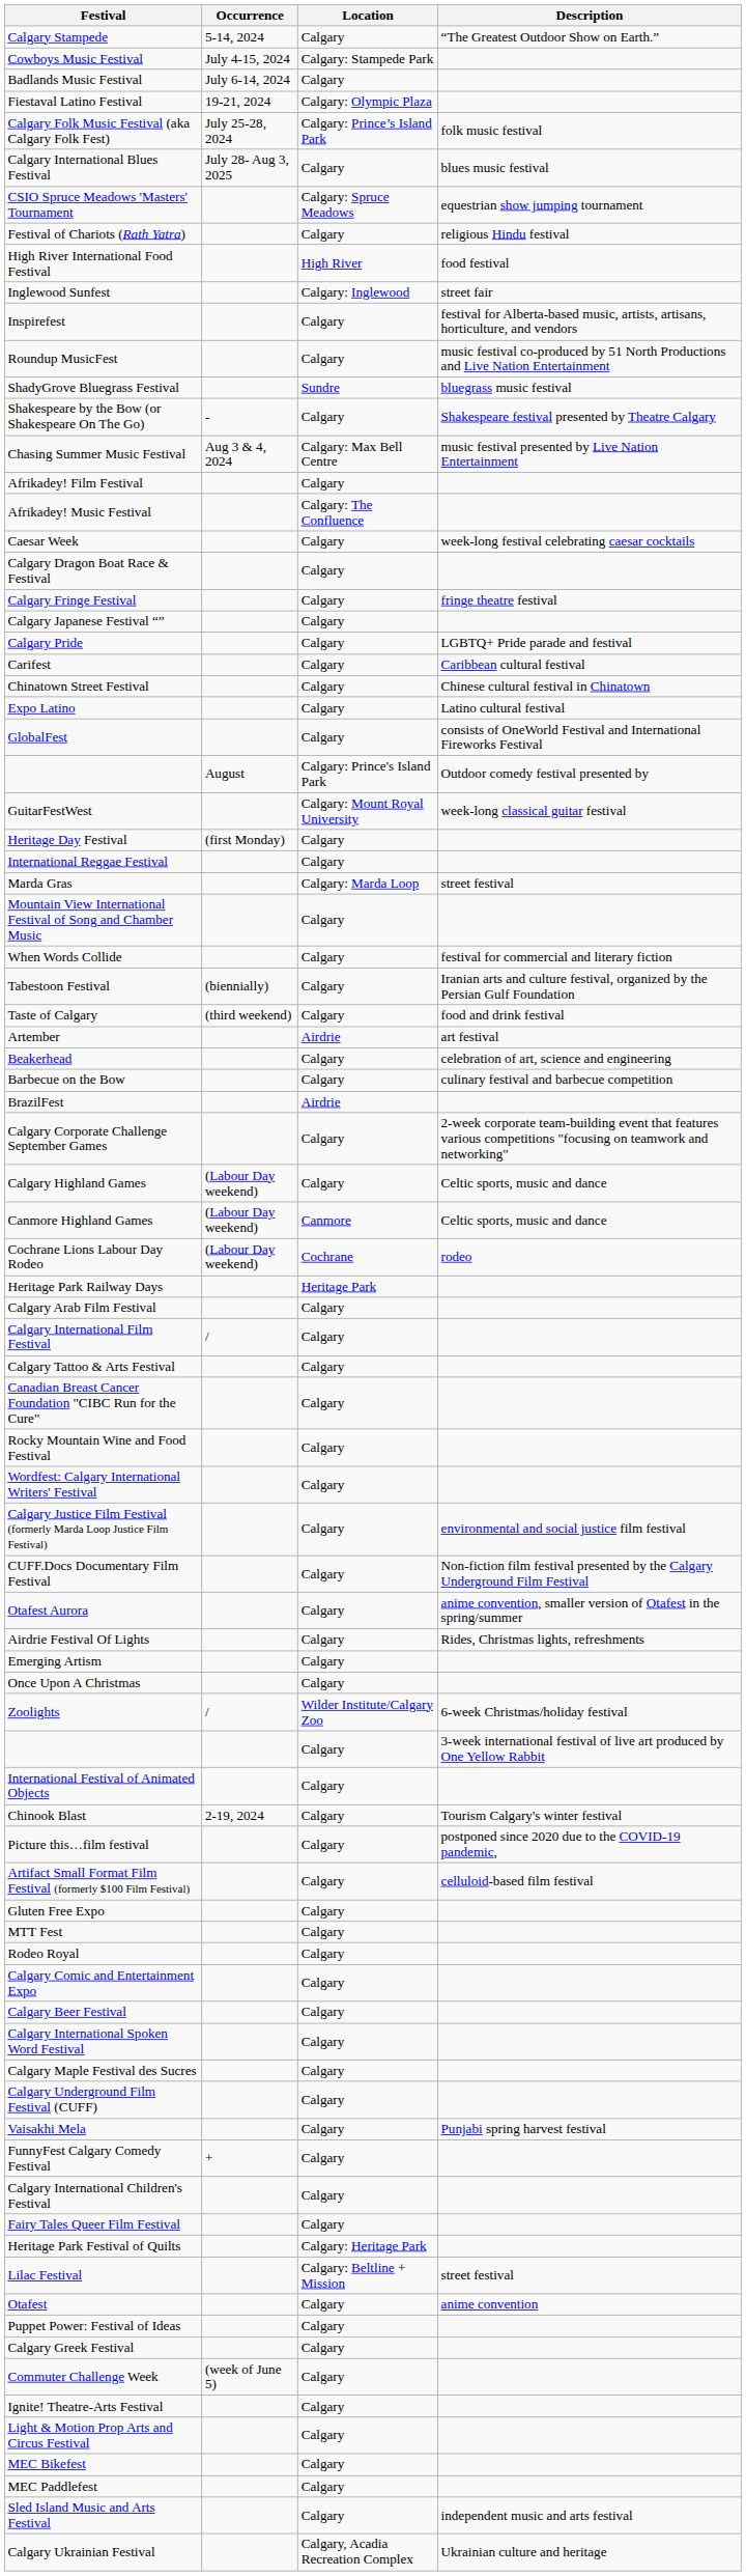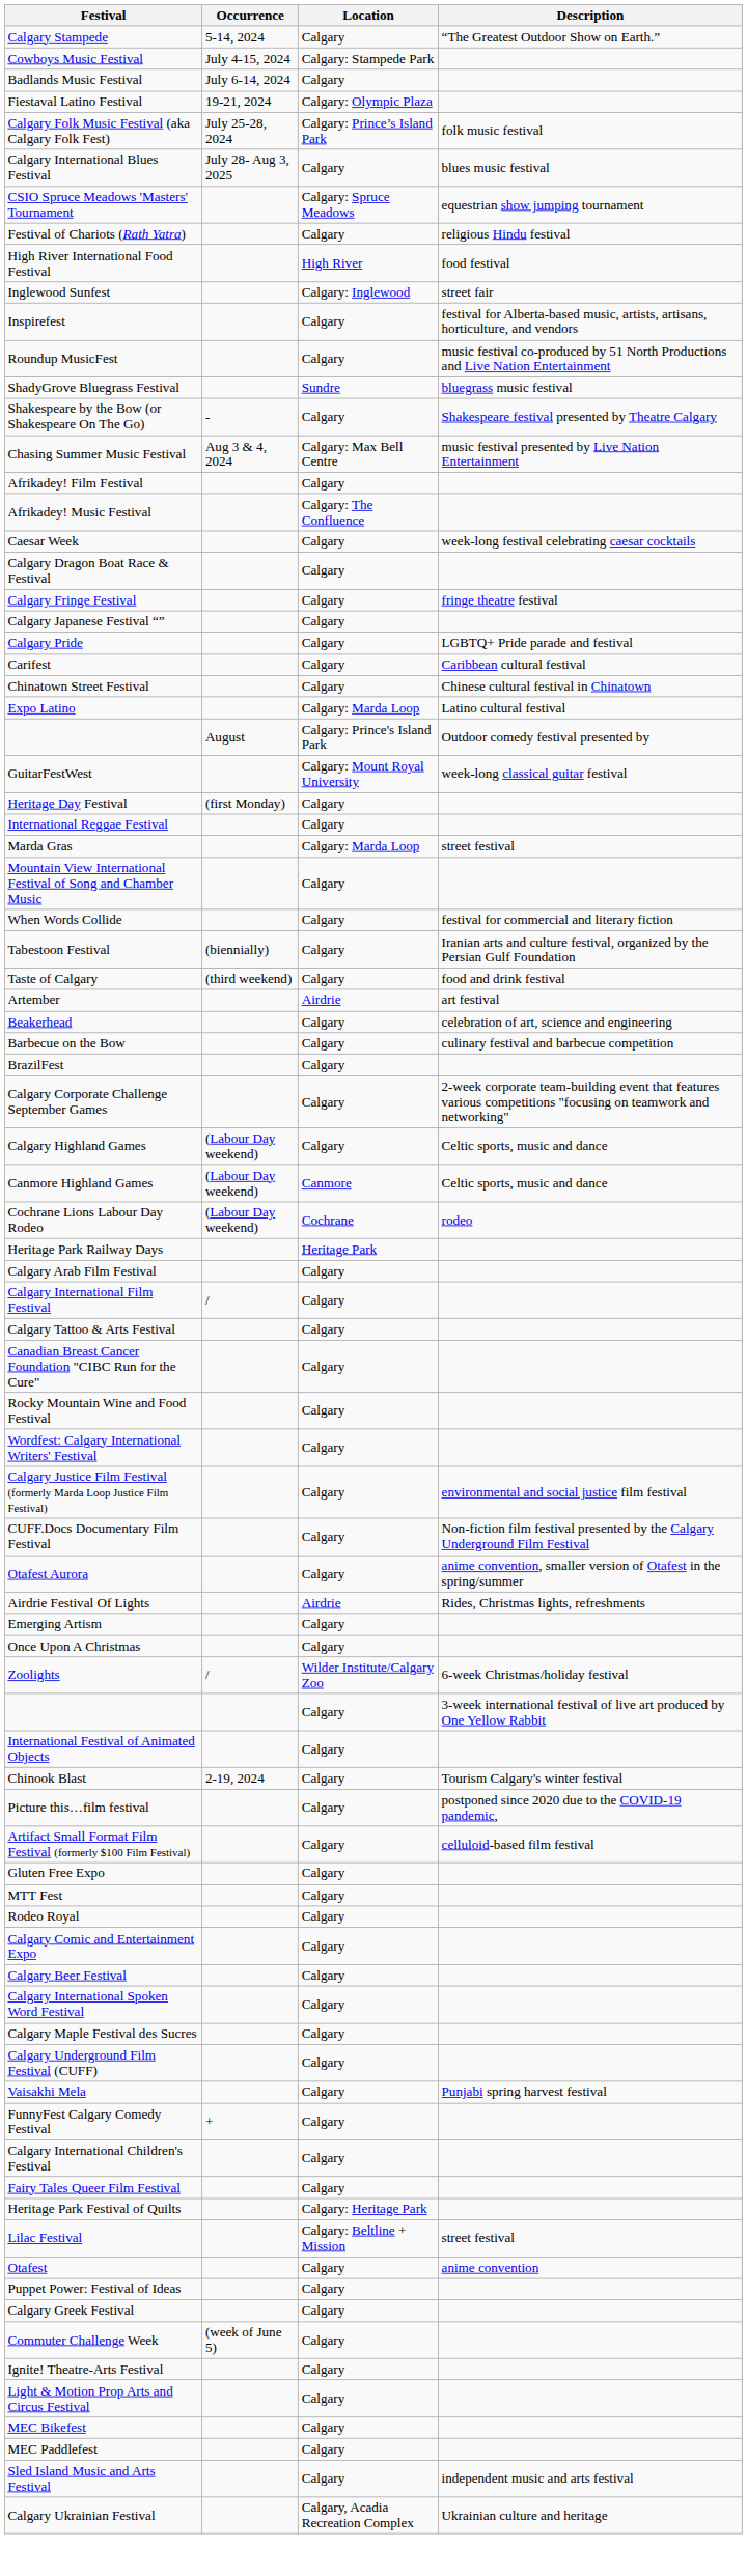 <table class="wikitable sortable">
 <tr>
 <th>Festival</th>
 <th>Occurrence</th>
 <th>Location</th>
 <th>Description</th>
 </tr>
 <tr>
 <td><a href='#'>Calgary Stampede</a></td>
 <td> 5-14, 2024</td>
 <td>Calgary</td>
 <td>“The Greatest Outdoor Show on Earth.”</td>
 </tr>
 <tr>
 <td><a href='#'>Cowboys Music Festival</a></td>
 <td>July 4-15, 2024</td>
 <td>Calgary: Stampede Park</td>
 <td></td>
 </tr>
 <tr>
 <td>Badlands Music Festival</td>
 <td>July 6-14, 2024</td>
 <td>Calgary</td>
 <td></td>
 </tr>
 <tr>
 <td>Fiestaval Latino Festival</td>
 <td> 19-21, 2024</td>
 <td>Calgary: <a href='#'>Olympic Plaza</a></td>
 <td></td>
 </tr>
 <tr>
 <td><a href='#'>Calgary Folk Music Festival</a> (aka Calgary Folk Fest)</td>
 <td>July 25-28, 2024</td>
 <td>Calgary: <a href='#'>Prince’s Island Park</a></td>
 <td>folk music festival</td>
 </tr>
 <tr>
 <td>Calgary International Blues Festival</td>
 <td>July 28- Aug 3, 2025</td>
 <td>Calgary</td>
 <td>blues music festival</td>
 </tr>
 <tr>
 <td><a href='#'>CSIO Spruce Meadows 'Masters' Tournament</a></td>
 <td></td>
 <td>Calgary: <a href='#'>Spruce Meadows</a></td>
 <td>equestrian <a href='#'>show jumping</a> tournament</td>
 </tr>
 <tr>
 <td>Festival of Chariots (<a href='#'><em>Rath Yatra</em></a>)</td>
 <td></td>
 <td>Calgary</td>
 <td>religious <a href='#'>Hindu</a> festival</td>
 </tr>
 <tr>
 <td>High River International Food Festival</td>
 <td></td>
 <td><a href='#'>High River</a></td>
 <td>food festival</td>
 </tr>
 <tr>
 <td>Inglewood Sunfest</td>
 <td></td>
 <td>Calgary: <a href='#'>Inglewood</a></td>
 <td>street fair</td>
 </tr>
 <tr>
 <td>Inspirefest</td>
 <td></td>
 <td>Calgary</td>
 <td>festival for Alberta-based music, artists, artisans, horticulture, and vendors</td>
 </tr>
 <tr>
 <td>Roundup MusicFest</td>
 <td></td>
 <td>Calgary</td>
 <td>music festival co-produced by 51 North Productions and <a href='#'>Live Nation Entertainment</a></td>
 </tr>
 <tr>
 <td>ShadyGrove Bluegrass Festival</td>
 <td></td>
 <td><a href='#'>Sundre</a></td>
 <td><a href='#'>bluegrass</a> music festival</td>
 </tr>
 <tr>
 <td>Shakespeare by the Bow (or Shakespeare On The Go)</td>
 <td> - </td>
 <td>Calgary</td>
 <td><a href='#'>Shakespeare festival</a> presented by <a href='#'>Theatre Calgary</a></td>
 </tr>
 <tr>
 <td>Chasing Summer Music Festival</td>
 <td>Aug 3 & 4, 2024</td>
 <td>Calgary: Max Bell Centre</td>
 <td>music festival presented by <a href='#'>Live Nation Entertainment</a></td>
 </tr>
 <tr>
 <td>Afrikadey! Film Festival</td>
 <td></td>
 <td>Calgary</td>
 <td></td>
 </tr>
 <tr>
 <td>Afrikadey! Music Festival</td>
 <td></td>
 <td>Calgary: <a href='#'>The Confluence</a></td>
 <td></td>
 </tr>
 <tr>
 <td>Caesar Week</td>
 <td></td>
 <td>Calgary</td>
 <td>week-long festival celebrating <a href='#'>caesar cocktails</a></td>
 </tr>
 <tr>
 <td>Calgary Dragon Boat Race & Festival</td>
 <td></td>
 <td>Calgary</td>
 <td></td>
 </tr>
 <tr>
 <td><a href='#'>Calgary Fringe Festival</a></td>
 <td></td>
 <td>Calgary</td>
 <td><a href='#'>fringe theatre</a> festival</td>
 </tr>
 <tr>
 <td>Calgary Japanese Festival “”</td>
 <td></td>
 <td>Calgary</td>
 <td></td>
 </tr>
 <tr>
 <td><a href='#'>Calgary Pride</a></td>
 <td></td>
 <td>Calgary</td>
 <td>LGBTQ+ Pride parade and festival</td>
 </tr>
 <tr>
 <td>Carifest</td>
 <td></td>
 <td>Calgary</td>
 <td><a href='#'>Caribbean</a> cultural festival</td>
 </tr>
 <tr>
 <td>Chinatown Street Festival</td>
 <td></td>
 <td>Calgary</td>
 <td>Chinese cultural festival in <a href='#'>Chinatown</a></td>
 </tr>
 <tr>
 <td><a href='#'>Expo Latino</a></td>
 <td></td>
-<td>Calgary</td>
+<td>Calgary: <a href='#'>Marda Loop</a></td>
 <td>Latino cultural festival</td>
-</tr>
-<tr>
-<td><a href='#'>GlobalFest</a></td>
-<td></td>
-<td>Calgary</td>
-<td>consists of OneWorld Festival and International Fireworks Festival</td>
 </tr>
 <tr>
 <td></td>
 <td>August</td>
 <td>Calgary: Prince's Island Park</td>
 <td>Outdoor comedy festival presented by </td>
 </tr>
 <tr>
 <td>GuitarFestWest</td>
 <td></td>
 <td>Calgary: <a href='#'>Mount Royal University</a></td>
 <td>week-long <a href='#'>classical guitar</a> festival</td>
 </tr>
 <tr>
 <td><a href='#'>Heritage Day</a> Festival</td>
 <td> (first Monday)</td>
 <td>Calgary</td>
 <td></td>
 </tr>
 <tr>
 <td><a href='#'>International Reggae Festival</a></td>
 <td></td>
 <td>Calgary</td>
 <td></td>
 </tr>
 <tr>
 <td>Marda Gras</td>
 <td></td>
 <td>Calgary: <a href='#'>Marda Loop</a></td>
 <td>street festival</td>
 </tr>
 <tr>
 <td><a href='#'>Mountain View International Festival of Song and Chamber Music</a></td>
 <td></td>
 <td>Calgary</td>
 <td></td>
 </tr>
 <tr>
 <td>When Words Collide</td>
 <td></td>
 <td>Calgary</td>
 <td>festival for commercial and literary fiction</td>
 </tr>
 <tr>
 <td>Tabestoon Festival</td>
 <td> (biennially)</td>
 <td>Calgary</td>
 <td>Iranian arts and culture festival, organized by the Persian Gulf Foundation</td>
 </tr>
 <tr>
 <td>Taste of Calgary</td>
 <td> (third weekend)</td>
 <td>Calgary</td>
 <td>food and drink festival</td>
 </tr>
 <tr>
 <td>Artember</td>
 <td></td>
 <td><a href='#'>Airdrie</a></td>
 <td>art festival</td>
 </tr>
 <tr>
 <td><a href='#'>Beakerhead</a></td>
 <td></td>
 <td>Calgary</td>
 <td>celebration of art, science and engineering</td>
 </tr>
 <tr>
 <td>Barbecue on the Bow</td>
 <td></td>
 <td>Calgary</td>
 <td>culinary festival and barbecue competition</td>
 </tr>
 <tr>
 <td>BrazilFest</td>
 <td></td>
-<td><a href='#'>Airdrie</a></td>
+<td>Calgary</td>
 <td></td>
 </tr>
 <tr>
 <td>Calgary Corporate Challenge September Games</td>
 <td></td>
 <td>Calgary</td>
 <td>2-week corporate team-building event that features various competitions "focusing on teamwork and networking"</td>
 </tr>
 <tr>
 <td>Calgary Highland Games</td>
 <td> (<a href='#'>Labour Day</a> weekend)</td>
 <td>Calgary</td>
 <td>Celtic sports, music and dance</td>
 </tr>
 <tr>
 <td>Canmore Highland Games</td>
 <td> (<a href='#'>Labour Day</a> weekend)</td>
 <td><a href='#'>Canmore</a></td>
 <td>Celtic sports, music and dance</td>
 </tr>
 <tr>
 <td>Cochrane Lions Labour Day Rodeo</td>
 <td> (<a href='#'>Labour Day</a> weekend)</td>
 <td><a href='#'>Cochrane</a></td>
 <td><a href='#'>rodeo</a></td>
 </tr>
 <tr>
 <td>Heritage Park Railway Days</td>
 <td></td>
 <td><a href='#'>Heritage Park</a></td>
 <td></td>
 </tr>
 <tr>
 <td>Calgary Arab Film Festival</td>
 <td></td>
 <td>Calgary</td>
 <td></td>
 </tr>
 <tr>
 <td><a href='#'>Calgary International Film Festival</a></td>
 <td> / </td>
 <td>Calgary</td>
 <td></td>
 </tr>
 <tr>
 <td>Calgary Tattoo & Arts Festival</td>
 <td></td>
 <td>Calgary</td>
 <td></td>
 </tr>
 <tr>
 <td><a href='#'>Canadian Breast Cancer Foundation</a> "CIBC Run for the Cure"</td>
 <td></td>
 <td>Calgary</td>
 <td></td>
 </tr>
 <tr>
 <td>Rocky Mountain Wine and Food Festival</td>
 <td></td>
 <td>Calgary</td>
 <td></td>
 </tr>
 <tr>
 <td><a href='#'>Wordfest: Calgary International Writers' Festival</a></td>
 <td></td>
 <td>Calgary</td>
 <td></td>
 </tr>
 <tr>
 <td><a href='#'>Calgary Justice Film Festival</a> <small>(formerly Marda Loop Justice Film Festival)</small></td>
 <td></td>
 <td>Calgary</td>
 <td><a href='#'>environmental and social justice</a> film festival</td>
 </tr>
 <tr>
 <td>CUFF.Docs Documentary Film Festival</td>
 <td></td>
 <td>Calgary</td>
 <td>Non-fiction film festival presented by the <a href='#'>Calgary Underground Film Festival</a></td>
 </tr>
 <tr>
 <td><a href='#'>Otafest Aurora</a></td>
 <td></td>
 <td>Calgary</td>
 <td><a href='#'>anime convention</a>, smaller version of <a href='#'>Otafest</a> in the spring/summer</td>
 </tr>
 <tr>
 <td>Airdrie Festival Of Lights</td>
 <td></td>
-<td>Calgary</td>
+<td><a href='#'>Airdrie</a></td>
 <td>Rides, Christmas lights, refreshments</td>
 </tr>
 <tr>
 <td>Emerging Artism</td>
 <td></td>
 <td>Calgary</td>
 <td></td>
 </tr>
 <tr>
 <td>Once Upon A Christmas</td>
 <td></td>
 <td>Calgary</td>
 <td></td>
 </tr>
 <tr>
 <td><a href='#'>Zoolights</a></td>
 <td> / </td>
 <td><a href='#'>Wilder Institute/Calgary Zoo</a></td>
 <td>6-week Christmas/holiday festival</td>
 </tr>
 <tr>
 <td></td>
 <td></td>
 <td>Calgary</td>
 <td>3-week international festival of live art produced by <a href='#'>One Yellow Rabbit</a></td>
 </tr>
 <tr>
 <td><a href='#'>International Festival of Animated Objects</a></td>
 <td></td>
 <td>Calgary</td>
 <td></td>
 </tr>
 <tr>
 <td>Chinook Blast</td>
 <td> 2-19, 2024</td>
 <td>Calgary</td>
 <td>Tourism Calgary's winter festival</td>
 </tr>
 <tr>
 <td>Picture this…film festival</td>
 <td></td>
 <td>Calgary</td>
 <td>postponed since 2020 due to the <a href='#'>COVID-19 pandemic</a>, </td>
 </tr>
 <tr>
 <td><a href='#'>Artifact Small Format Film Festival</a> <small>(formerly $100 Film Festival)</small></td>
 <td></td>
 <td>Calgary</td>
 <td><a href='#'>celluloid</a>-based film festival</td>
 </tr>
 <tr>
 <td>Gluten Free Expo</td>
 <td></td>
 <td>Calgary</td>
 <td></td>
 </tr>
 <tr>
 <td>MTT Fest</td>
 <td></td>
 <td>Calgary</td>
 <td></td>
 </tr>
 <tr>
 <td>Rodeo Royal</td>
 <td></td>
 <td>Calgary</td>
 <td></td>
 </tr>
 <tr>
 <td><a href='#'>Calgary Comic and Entertainment Expo</a></td>
 <td></td>
 <td>Calgary</td>
 <td></td>
 </tr>
 <tr>
 <td><a href='#'>Calgary Beer Festival</a></td>
 <td></td>
 <td>Calgary</td>
 <td></td>
 </tr>
 <tr>
 <td><a href='#'>Calgary International Spoken Word Festival</a></td>
 <td></td>
 <td>Calgary</td>
 <td></td>
 </tr>
 <tr>
 <td>Calgary Maple Festival des Sucres</td>
 <td></td>
 <td>Calgary</td>
 <td></td>
 </tr>
 <tr>
 <td><a href='#'>Calgary Underground Film Festival</a> (CUFF)</td>
 <td></td>
 <td>Calgary</td>
 <td></td>
 </tr>
 <tr>
 <td><a href='#'>Vaisakhi Mela</a></td>
 <td></td>
 <td>Calgary</td>
 <td><a href='#'>Punjabi</a> spring harvest festival</td>
 </tr>
 <tr>
 <td>FunnyFest Calgary Comedy Festival</td>
 <td> + </td>
 <td>Calgary</td>
 <td></td>
 </tr>
 <tr>
 <td>Calgary International Children's Festival</td>
 <td></td>
 <td>Calgary</td>
 <td></td>
 </tr>
 <tr>
 <td><a href='#'>Fairy Tales Queer Film Festival</a></td>
 <td></td>
 <td>Calgary</td>
 <td></td>
 </tr>
 <tr>
 <td>Heritage Park Festival of Quilts</td>
 <td></td>
 <td>Calgary: <a href='#'>Heritage Park</a></td>
 <td></td>
 </tr>
 <tr>
 <td><a href='#'>Lilac Festival</a></td>
 <td></td>
 <td>Calgary: <a href='#'>Beltline</a> + <a href='#'>Mission</a></td>
 <td>street festival</td>
 </tr>
 <tr>
 <td><a href='#'>Otafest</a></td>
 <td></td>
 <td>Calgary</td>
 <td><a href='#'>anime convention</a></td>
 </tr>
 <tr>
 <td>Puppet Power: Festival of Ideas</td>
 <td></td>
 <td>Calgary</td>
 <td></td>
 </tr>
 <tr>
 <td>Calgary Greek Festival</td>
 <td></td>
 <td>Calgary</td>
 <td></td>
 </tr>
 <tr>
 <td><a href='#'>Commuter Challenge</a> Week</td>
 <td> (week of June 5)</td>
 <td>Calgary</td>
 <td></td>
 </tr>
 <tr>
 <td>Ignite! Theatre-Arts Festival</td>
 <td></td>
 <td>Calgary</td>
 <td></td>
 </tr>
 <tr>
 <td><a href='#'>Light & Motion Prop Arts and Circus Festival</a></td>
 <td></td>
 <td>Calgary</td>
 <td></td>
 </tr>
 <tr>
 <td><a href='#'>MEC Bikefest</a></td>
 <td></td>
 <td>Calgary</td>
 <td></td>
 </tr>
 <tr>
 <td>MEC Paddlefest</td>
 <td></td>
 <td>Calgary</td>
 <td></td>
 </tr>
 <tr>
 <td><a href='#'>Sled Island Music and Arts Festival</a></td>
 <td></td>
 <td>Calgary</td>
 <td>independent music and arts festival</td>
 </tr>
 <tr>
 <td>Calgary Ukrainian Festival</td>
 <td></td>
 <td>Calgary, Acadia Recreation Complex</td>
 <td>Ukrainian culture and heritage</td>
 </tr>
 </table>
